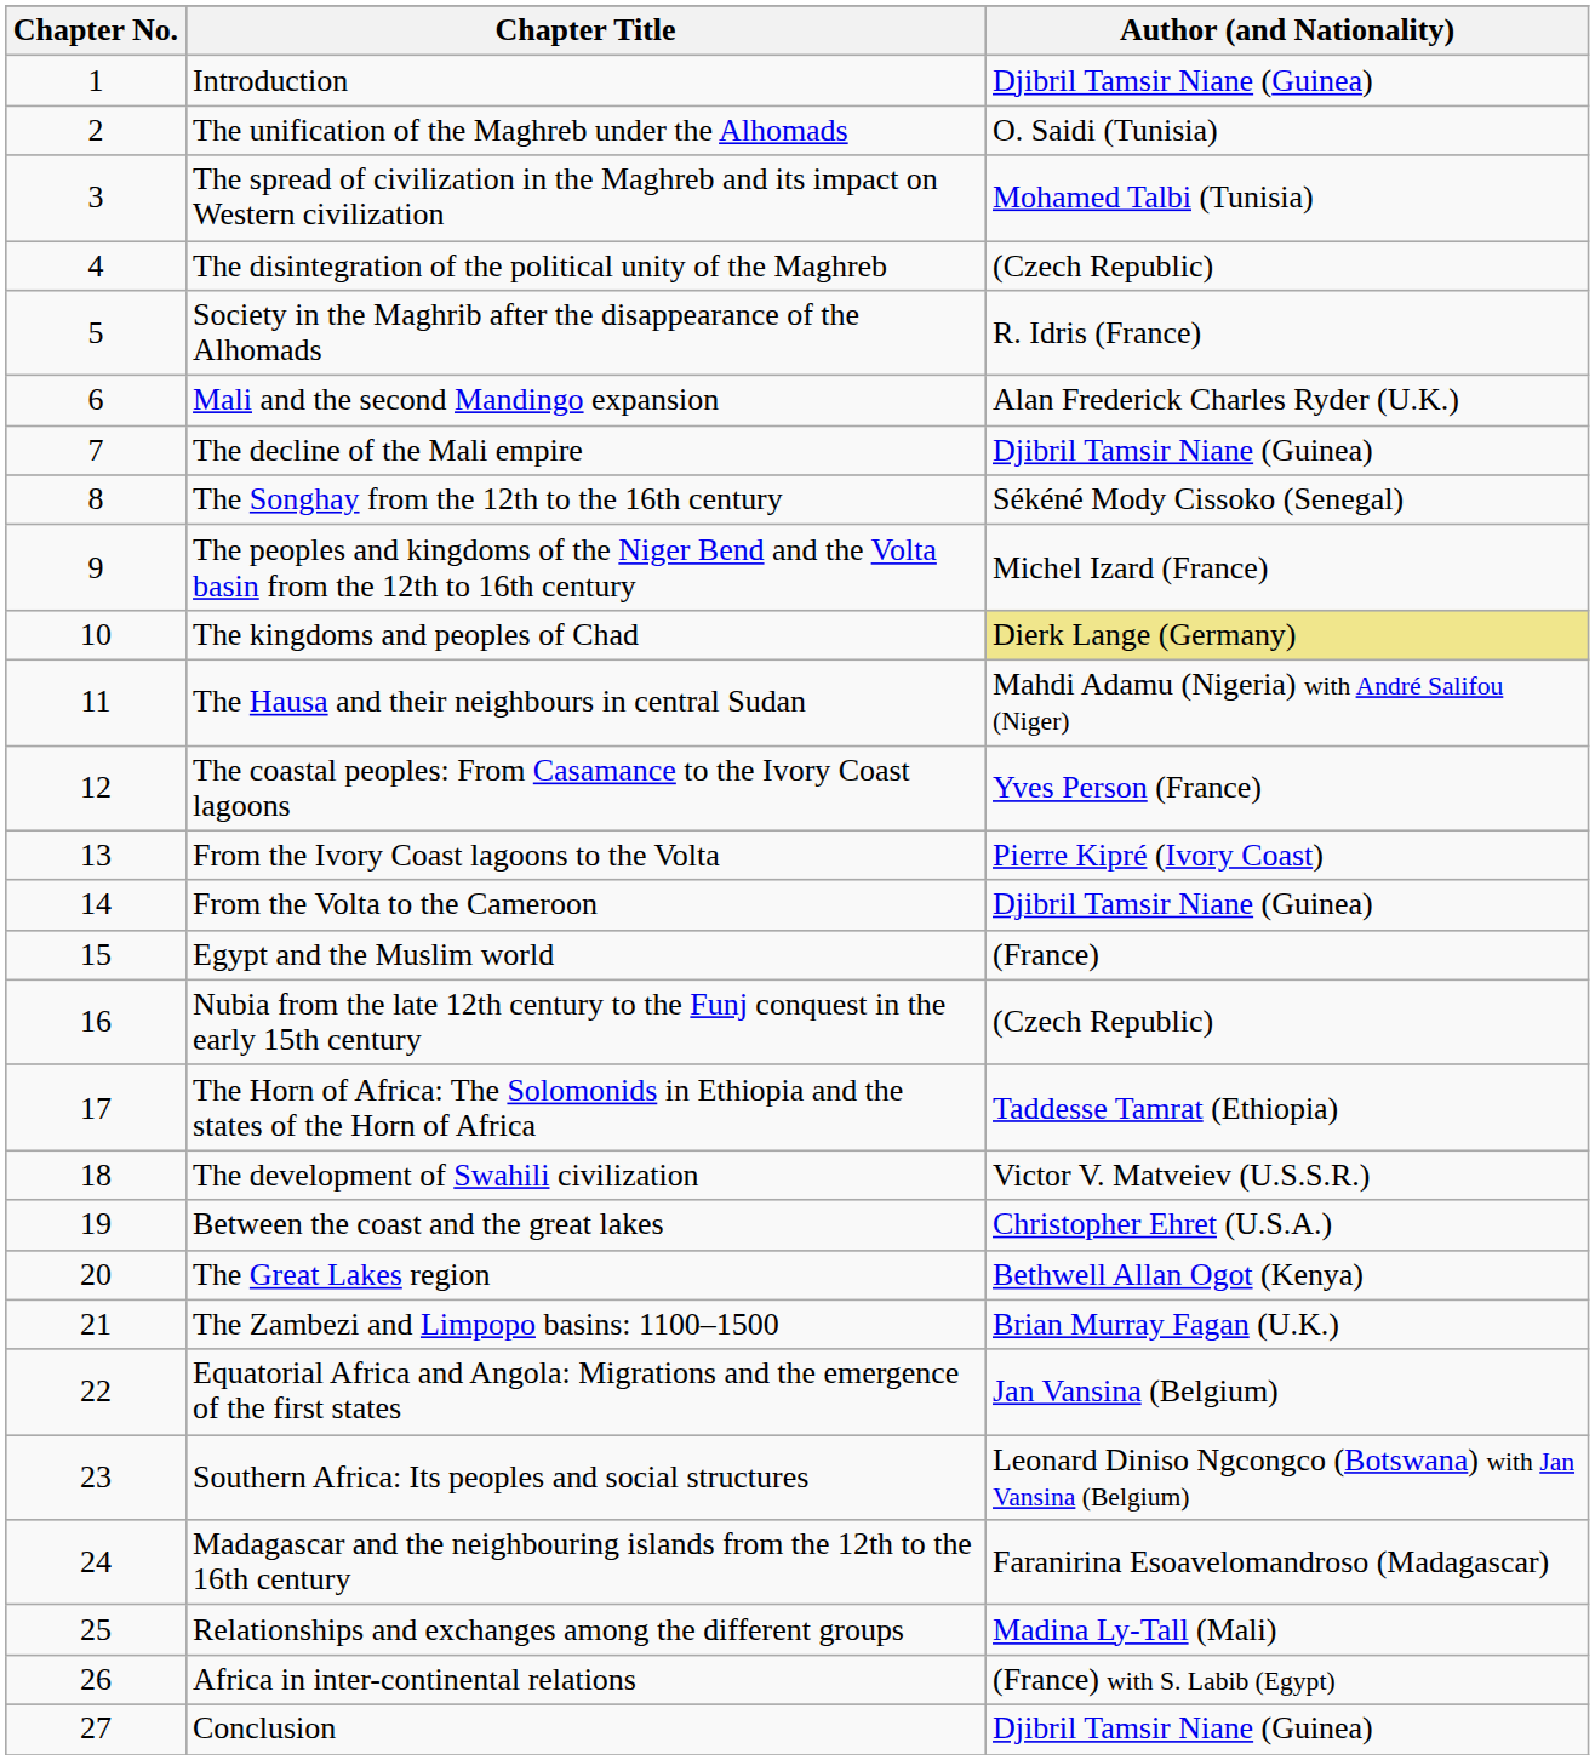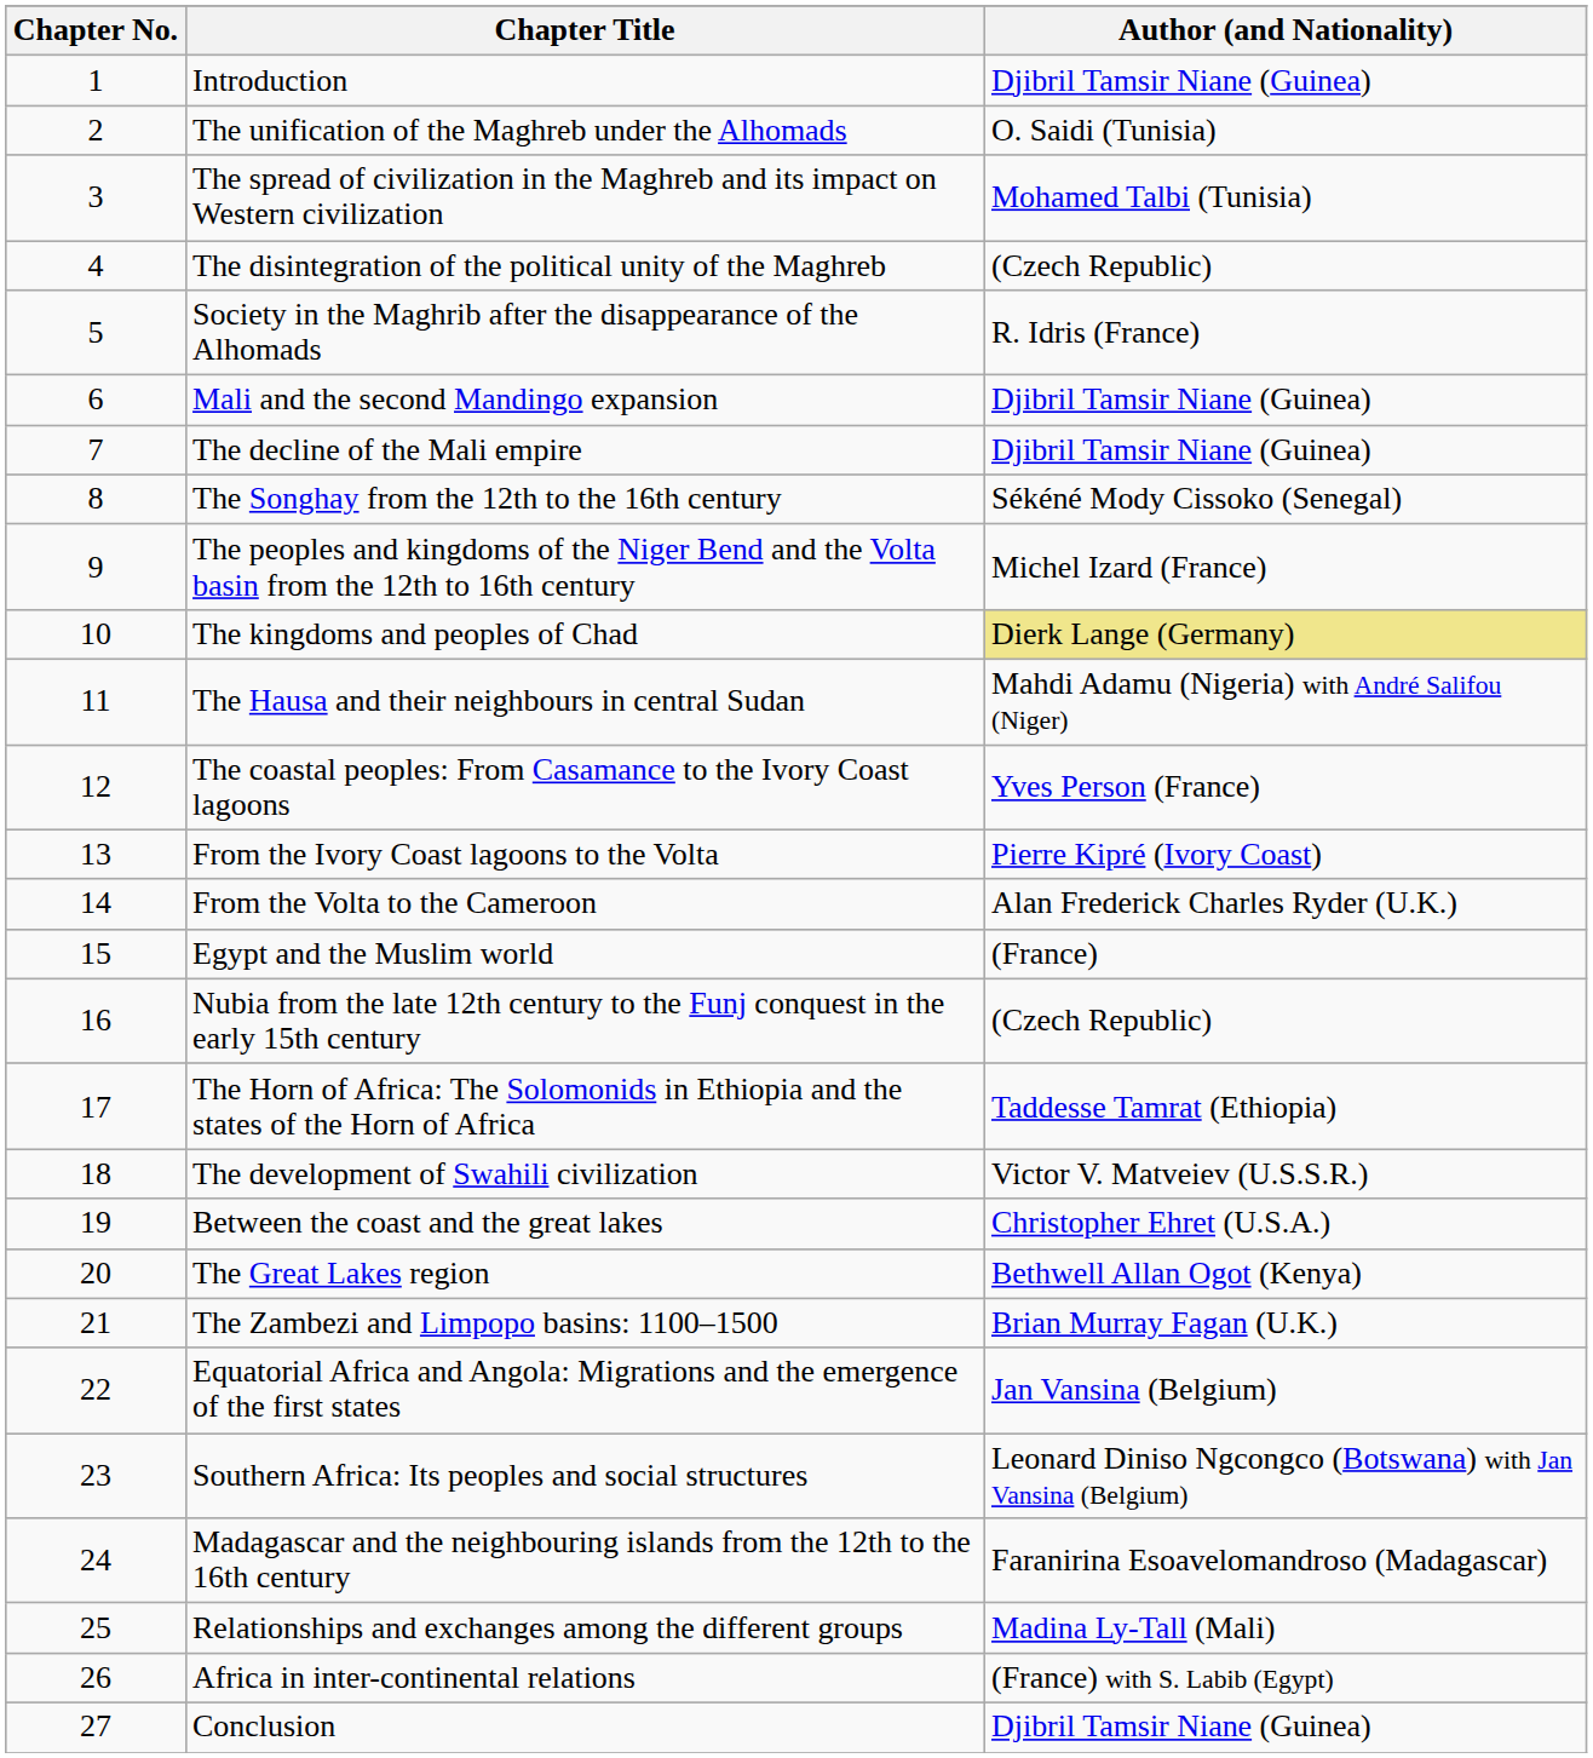 <table class="wikitable mw-collapsible mw-collapsed">
 <tr style="background:#cccccc">
 </tr>
 <tr>
 <th>Chapter No.</th>
 <th width=400>Chapter Title</th>
 <th width=300>Author (and Nationality)</th>
 </tr>
 <tr>
 <td align=center>1</td>
 <td>Introduction</td>
 <td><a href='#'>Djibril Tamsir Niane</a> (<a href='#'>Guinea</a>)</td>
 </tr>
 <tr>
 <td align=center>2</td>
 <td>The unification of the Maghreb under the <a href='#'>Alhomads</a></td>
 <td>O. Saidi (Tunisia)</td>
 </tr>
 <tr>
 <td align=center>3</td>
 <td>The spread of civilization in the Maghreb and its impact on Western civilization</td>
 <td><a href='#'>Mohamed Talbi</a> (Tunisia)</td>
 </tr>
 <tr>
 <td align=center>4</td>
 <td>The disintegration of the political unity of the Maghreb</td>
 <td> (Czech Republic)</td>
 </tr>
 <tr>
 <td align=center>5</td>
 <td>Society in the Maghrib after the disappearance of the Alhomads</td>
 <td>R. Idris (France)</td>
 </tr>
 <tr>
 <td align=center>6</td>
 <td><a href='#'>Mali</a> and the second <a href='#'>Mandingo</a> expansion</td>
-<td>Alan Frederick Charles Ryder (U.K.)</td>
+<td><a href='#'>Djibril Tamsir Niane</a> (Guinea)</td>
 </tr>
 <tr>
 <td align=center>7</td>
 <td>The decline of the Mali empire</td>
 <td><a href='#'>Djibril Tamsir Niane</a> (Guinea)</td>
 </tr>
 <tr>
 <td align=center>8</td>
 <td>The <a href='#'>Songhay</a> from the 12th to the 16th century</td>
 <td>Sékéné Mody Cissoko (Senegal)</td>
 </tr>
 <tr>
 <td align=center>9</td>
 <td>The peoples and kingdoms of the <a href='#'>Niger Bend</a> and the <a href='#'>Volta basin</a> from the 12th to 16th century</td>
 <td>Michel Izard (France)</td>
 </tr>
 <tr>
 <td align=center>10</td>
 <td>The kingdoms and peoples of Chad</td>
 <td style="background: khaki;">Dierk Lange (Germany)</td>
 </tr>
 <tr>
 <td align=center>11</td>
 <td>The <a href='#'>Hausa</a> and their neighbours in central Sudan</td>
 <td>Mahdi Adamu (Nigeria) <small>with <a href='#'>André Salifou</a> (Niger)</small></td>
 </tr>
 <tr>
 <td align=center>12</td>
 <td>The coastal peoples: From <a href='#'>Casamance</a> to the Ivory Coast lagoons</td>
 <td><a href='#'>Yves Person</a> (France)</td>
 </tr>
 <tr>
 <td align=center>13</td>
 <td>From the Ivory Coast lagoons to the Volta</td>
 <td><a href='#'>Pierre Kipré</a> (<a href='#'>Ivory Coast</a>)</td>
 </tr>
 <tr>
 <td align=center>14</td>
 <td>From the Volta to the Cameroon</td>
-<td><a href='#'>Djibril Tamsir Niane</a> (Guinea)</td>
+<td>Alan Frederick Charles Ryder (U.K.)</td>
 </tr>
 <tr>
 <td align=center>15</td>
 <td>Egypt and the Muslim world</td>
 <td> (France)</td>
 </tr>
 <tr>
 <td align=center>16</td>
 <td>Nubia from the late 12th century to the <a href='#'>Funj</a> conquest in the early 15th century</td>
 <td> (Czech Republic)</td>
 </tr>
 <tr>
 <td align=center>17</td>
 <td>The Horn of Africa: The <a href='#'>Solomonids</a> in Ethiopia and the states of the Horn of Africa</td>
 <td><a href='#'>Taddesse Tamrat</a> (Ethiopia)</td>
 </tr>
 <tr>
 <td align=center>18</td>
 <td>The development of <a href='#'>Swahili</a> civilization</td>
 <td>Victor V. Matveiev (U.S.S.R.)</td>
 </tr>
 <tr>
 <td align=center>19</td>
 <td>Between the coast and the great lakes</td>
 <td><a href='#'>Christopher Ehret</a> (U.S.A.)</td>
 </tr>
 <tr>
 <td align=center>20</td>
 <td>The <a href='#'>Great Lakes</a> region</td>
 <td><a href='#'>Bethwell Allan Ogot</a> (Kenya)</td>
 </tr>
 <tr>
 <td align=center>21</td>
 <td>The Zambezi and <a href='#'>Limpopo</a> basins: 1100–1500</td>
 <td><a href='#'>Brian Murray Fagan</a> (U.K.)</td>
 </tr>
 <tr>
 <td align=center>22</td>
 <td>Equatorial Africa and Angola: Migrations and the emergence of the first states</td>
 <td><a href='#'>Jan Vansina</a> (Belgium)</td>
 </tr>
 <tr>
 <td align=center>23</td>
 <td>Southern Africa: Its peoples and social structures</td>
 <td>Leonard Diniso Ngcongco (<a href='#'>Botswana</a>) <small>with <a href='#'>Jan Vansina</a> (Belgium)</small></td>
 </tr>
 <tr>
 <td align=center>24</td>
 <td>Madagascar and the neighbouring islands from the 12th to the 16th century</td>
 <td>Faranirina Esoavelomandroso (Madagascar)</td>
 </tr>
 <tr>
 <td align=center>25</td>
 <td>Relationships and exchanges among the different groups</td>
 <td><a href='#'>Madina Ly-Tall</a> (Mali)</td>
 </tr>
 <tr>
 <td align=center>26</td>
 <td>Africa in inter-continental relations</td>
 <td> (France) <small>with S. Labib (Egypt)</small></td>
 </tr>
 <tr>
 <td align=center>27</td>
 <td>Conclusion</td>
 <td><a href='#'>Djibril Tamsir Niane</a> (Guinea)</td>
 </tr>
 <tr>
 </tr>
 </table>
